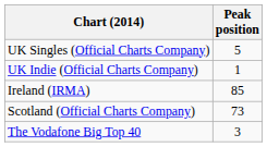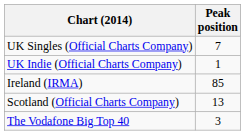 <table class="wikitable sortable">
 <tr>
 <th>Chart (2014)</th>
 <th>Peak<br>position</th>
 </tr>
 <tr>
 <td>UK Singles (<a href='#'>Official Charts Company</a>)</td>
-<td style="text-align:center;">5</td>
+<td style="text-align:center;">7</td>
 </tr>
 <tr>
 <td><a href='#'>UK Indie</a> (<a href='#'>Official Charts Company</a>)</td>
 <td style="text-align:center;">1</td>
 </tr>
 <tr>
 <td>Ireland (<a href='#'>IRMA</a>)</td>
 <td style="text-align:center;">85</td>
 </tr>
 <tr>
 <td>Scotland (<a href='#'>Official Charts Company</a>)</td>
-<td style="text-align:center;">73</td>
+<td style="text-align:center;">13</td>
 </tr>
 <tr>
 <td><a href='#'>The Vodafone Big Top 40</a></td>
 <td style="text-align:center;">3</td>
 </tr>
 </table>
